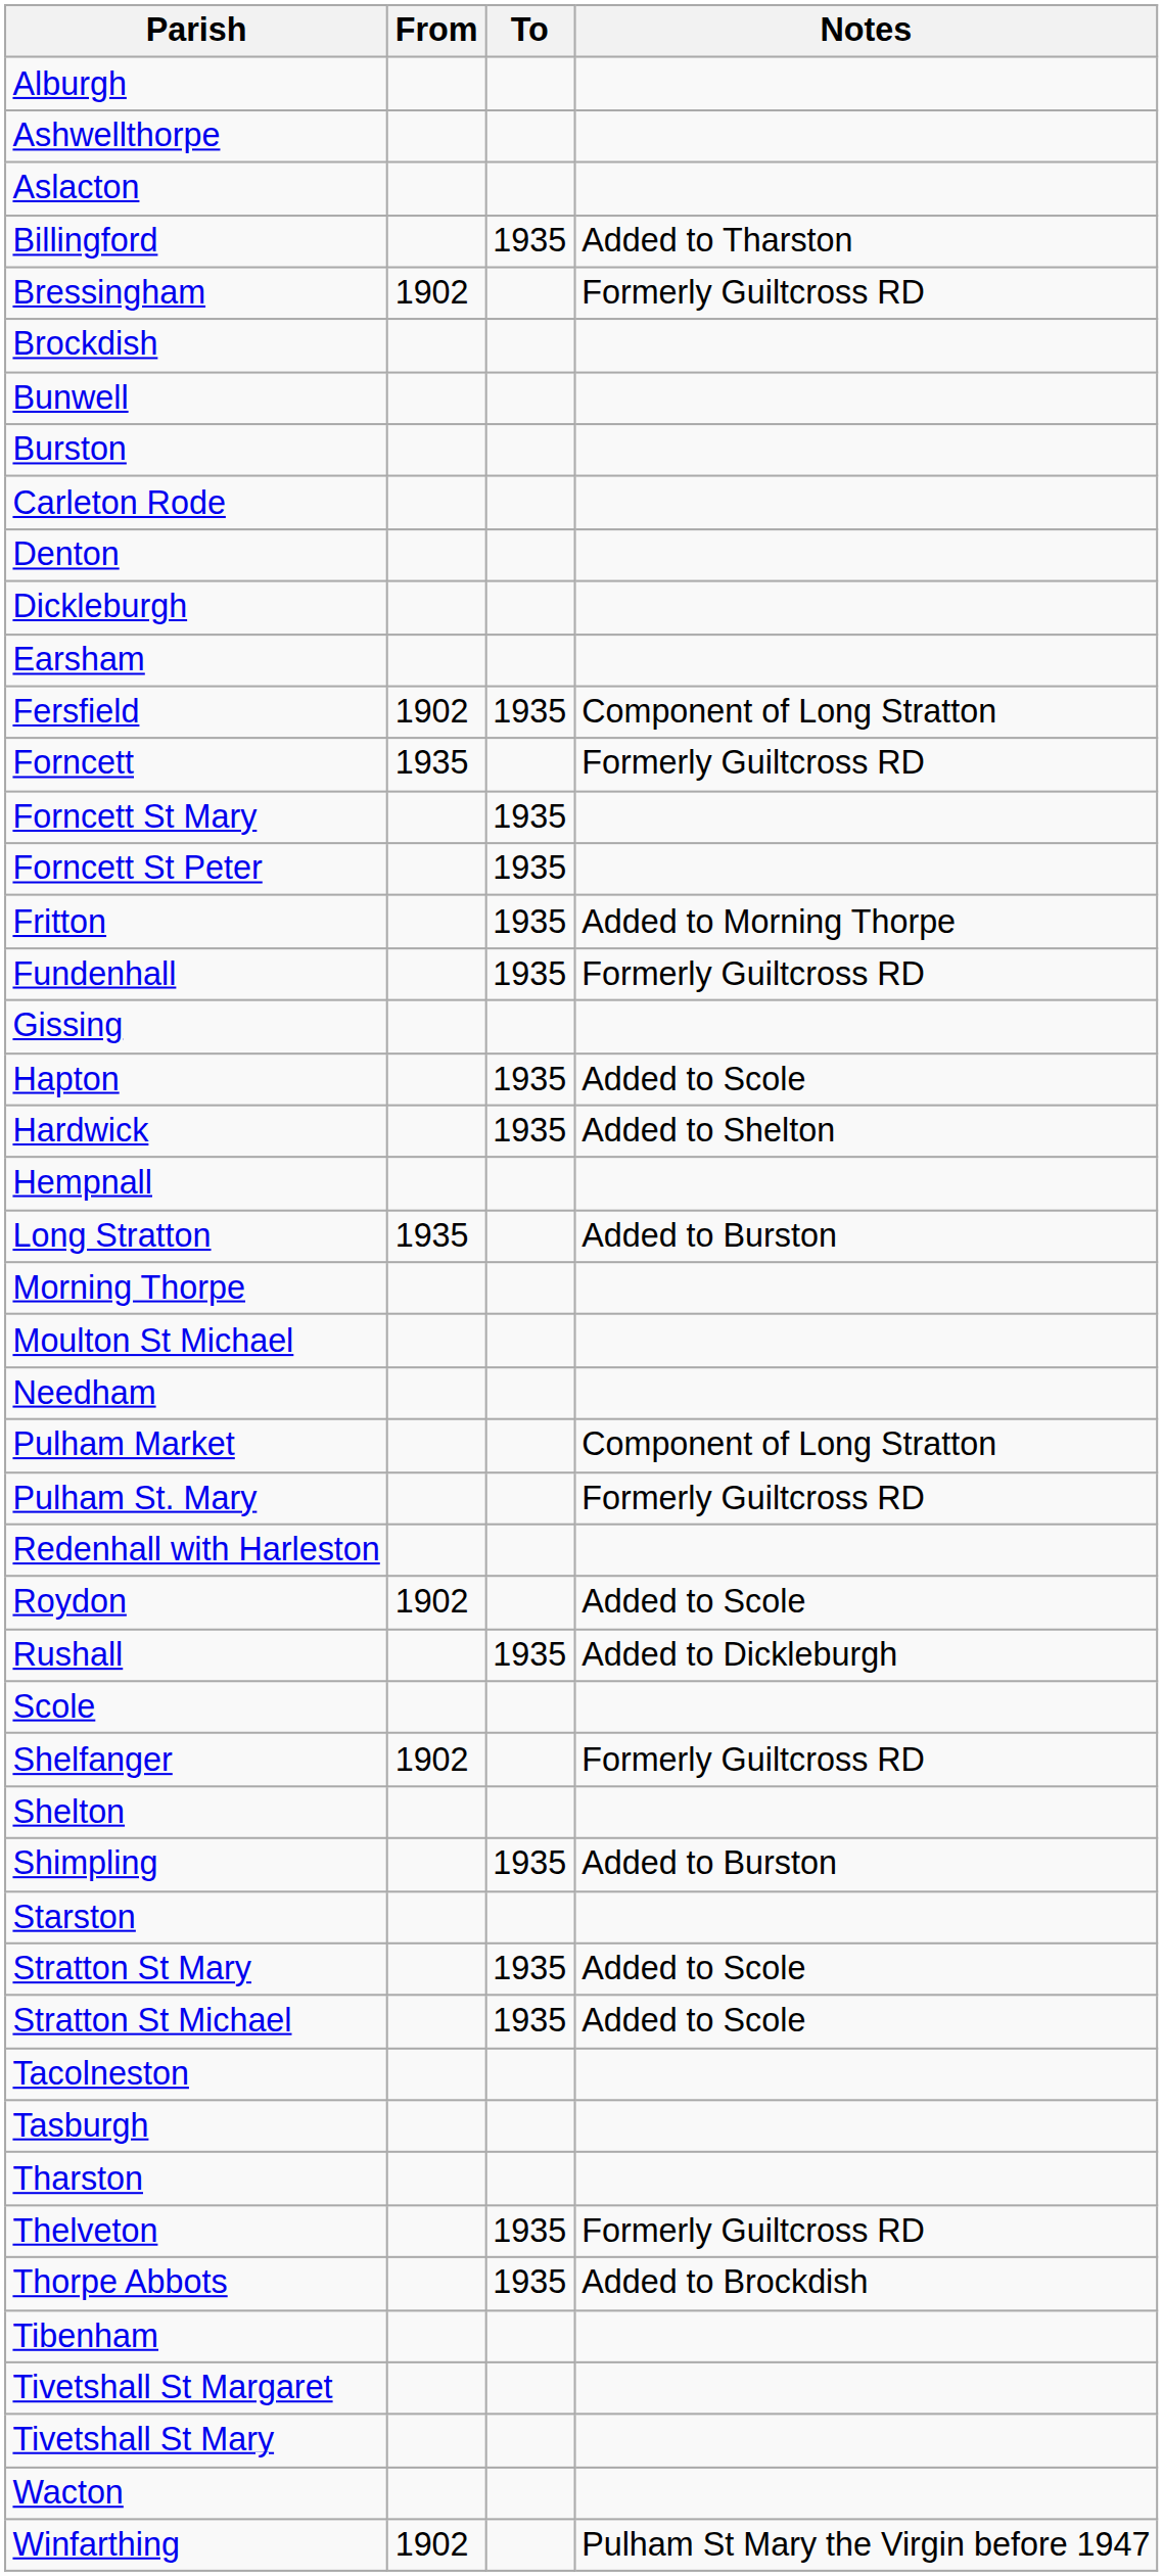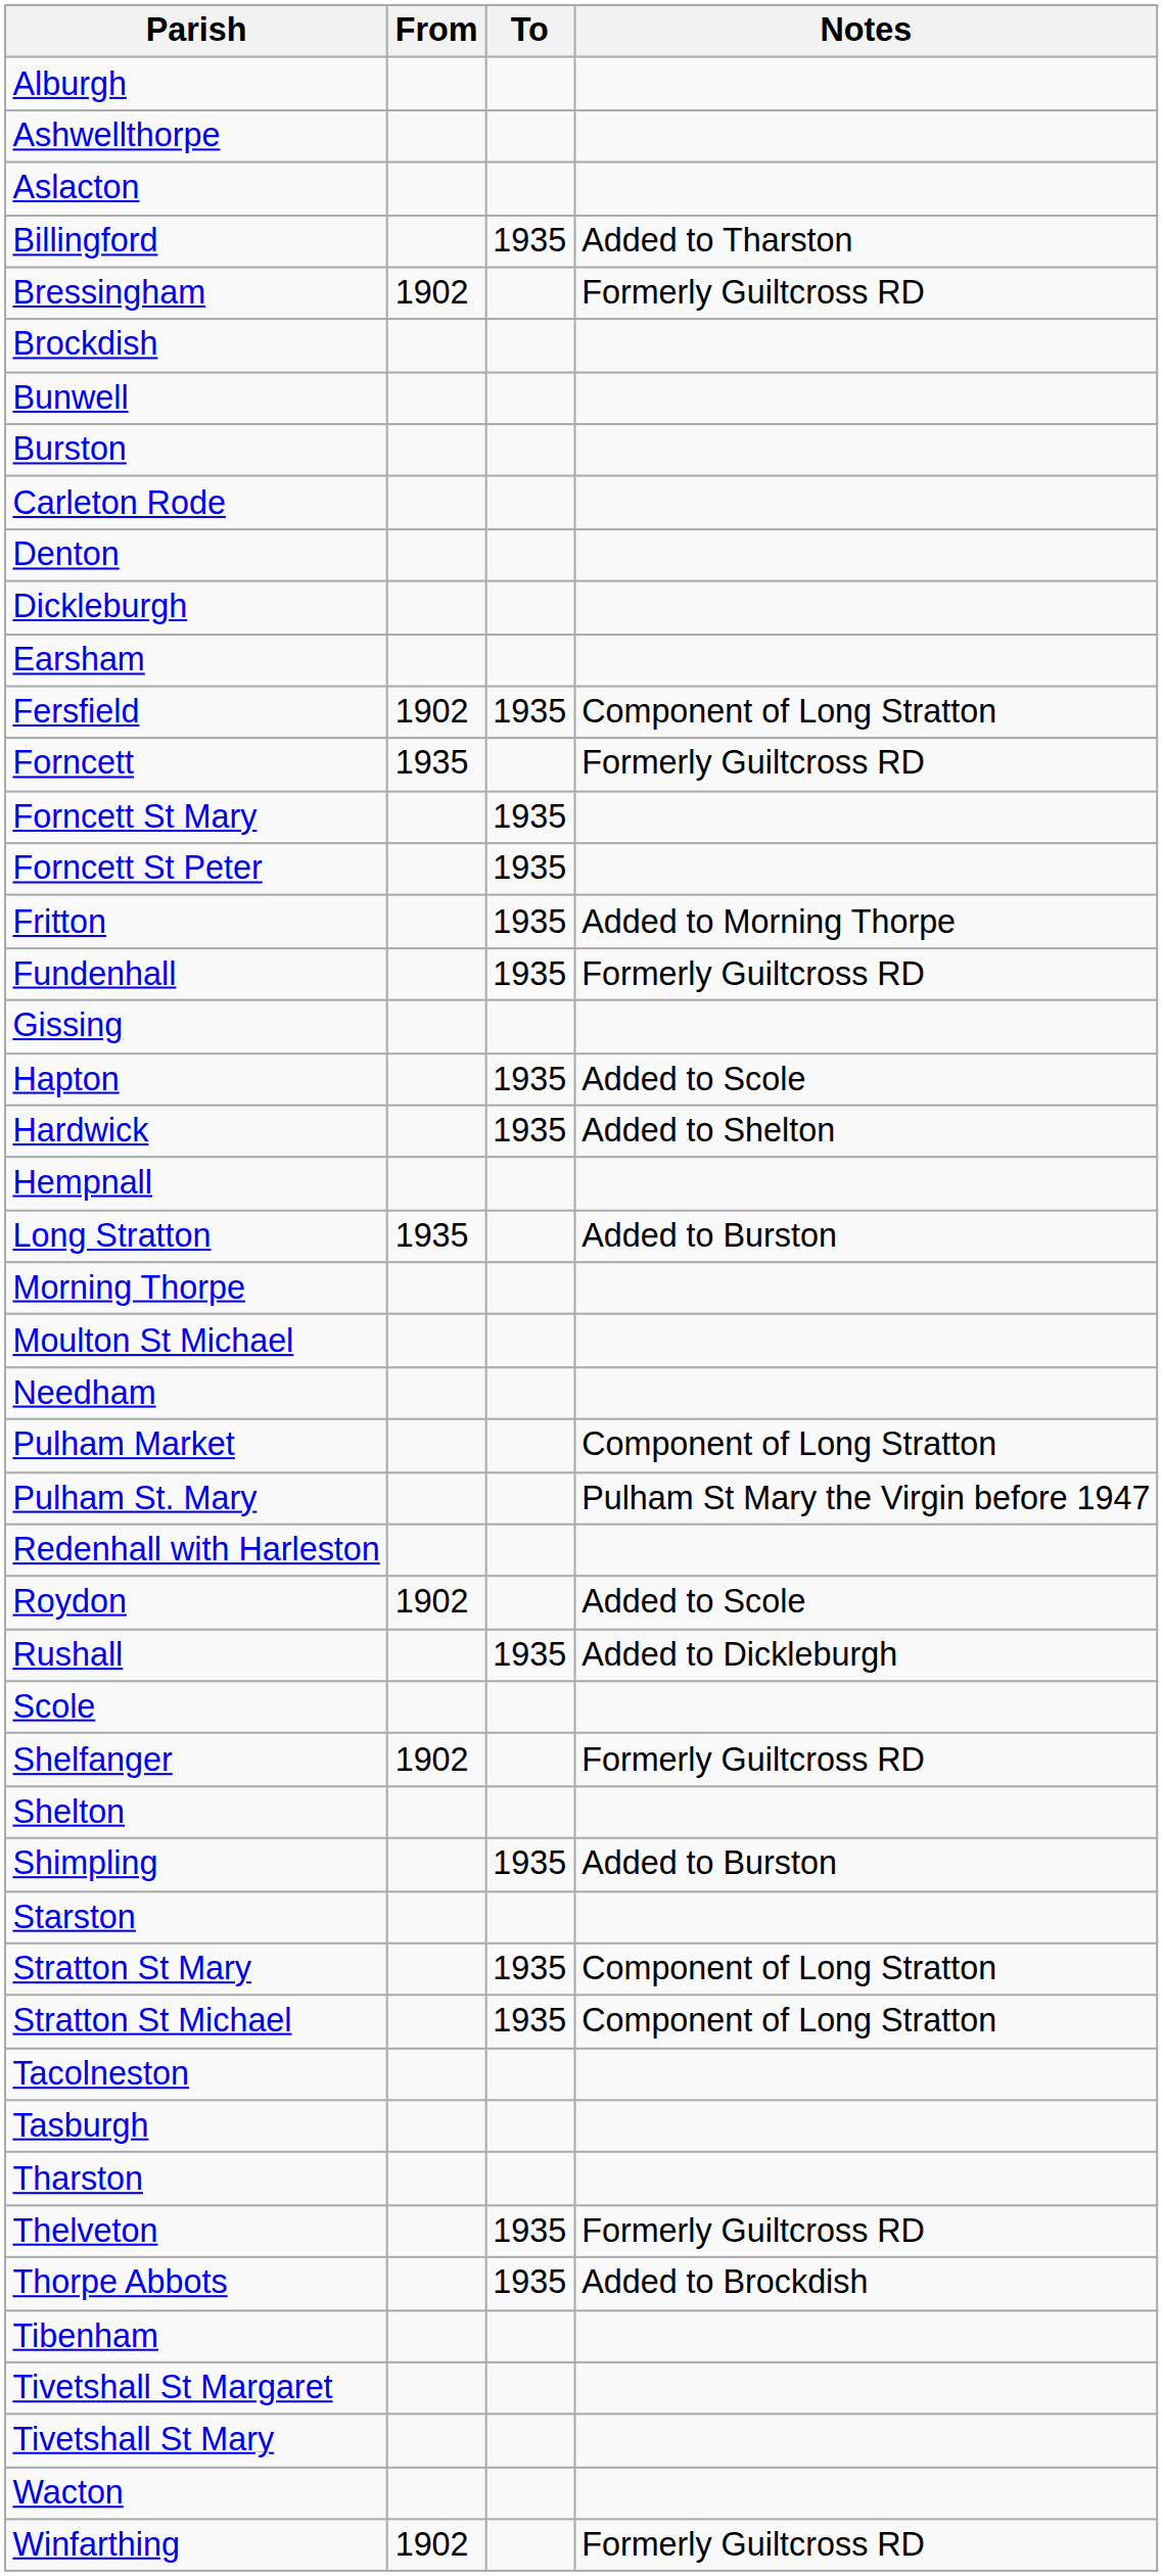 <table class="wikitable">
 <tr>
 <th>Parish</th>
 <th>From</th>
 <th>To</th>
 <th>Notes</th>
 </tr>
 <tr>
 <td><a href='#'>Alburgh</a></td>
 <td></td>
 <td></td>
 <td></td>
 </tr>
 <tr>
 <td><a href='#'>Ashwellthorpe</a></td>
 <td></td>
 <td></td>
 <td></td>
 </tr>
 <tr>
 <td><a href='#'>Aslacton</a></td>
 <td></td>
 <td></td>
 <td></td>
 </tr>
 <tr>
 <td><a href='#'>Billingford</a></td>
 <td></td>
 <td>1935</td>
 <td>Added to Tharston</td>
 </tr>
 <tr>
 <td><a href='#'>Bressingham</a></td>
 <td>1902</td>
 <td></td>
 <td>Formerly Guiltcross RD</td>
 </tr>
 <tr>
 <td><a href='#'>Brockdish</a></td>
 <td></td>
 <td></td>
 <td></td>
 </tr>
 <tr>
 <td><a href='#'>Bunwell</a></td>
 <td></td>
 <td></td>
 <td></td>
 </tr>
 <tr>
 <td><a href='#'>Burston</a></td>
 <td></td>
 <td></td>
 <td></td>
 </tr>
 <tr>
 <td><a href='#'>Carleton Rode</a></td>
 <td></td>
 <td></td>
 <td></td>
 </tr>
 <tr>
 <td><a href='#'>Denton</a></td>
 <td></td>
 <td></td>
 <td></td>
 </tr>
 <tr>
 <td><a href='#'>Dickleburgh</a></td>
 <td></td>
 <td></td>
 <td></td>
 </tr>
 <tr>
 <td><a href='#'>Earsham</a></td>
 <td></td>
 <td></td>
 <td></td>
 </tr>
 <tr>
 <td><a href='#'>Fersfield</a></td>
 <td>1902</td>
 <td>1935</td>
 <td>Component of Long Stratton</td>
 </tr>
 <tr>
 <td><a href='#'>Forncett</a></td>
 <td>1935</td>
 <td></td>
 <td>Formerly Guiltcross RD</td>
 </tr>
 <tr>
 <td><a href='#'>Forncett St Mary</a></td>
 <td></td>
 <td>1935</td>
 <td></td>
 </tr>
 <tr>
 <td><a href='#'>Forncett St Peter</a></td>
 <td></td>
 <td>1935</td>
 <td></td>
 </tr>
 <tr>
 <td><a href='#'>Fritton</a></td>
 <td></td>
 <td>1935</td>
 <td>Added to Morning Thorpe</td>
 </tr>
 <tr>
 <td><a href='#'>Fundenhall</a></td>
 <td></td>
 <td>1935</td>
 <td>Formerly Guiltcross RD</td>
 </tr>
 <tr>
 <td><a href='#'>Gissing</a></td>
 <td></td>
 <td></td>
 <td></td>
 </tr>
 <tr>
 <td><a href='#'>Hapton</a></td>
 <td></td>
 <td>1935</td>
 <td>Added to Scole</td>
 </tr>
 <tr>
 <td><a href='#'>Hardwick</a></td>
 <td></td>
 <td>1935</td>
 <td>Added to Shelton</td>
 </tr>
 <tr>
 <td><a href='#'>Hempnall</a></td>
 <td></td>
 <td></td>
 <td></td>
 </tr>
 <tr>
 <td><a href='#'>Long Stratton</a></td>
 <td>1935</td>
 <td></td>
 <td>Added to Burston</td>
 </tr>
 <tr>
 <td><a href='#'>Morning Thorpe</a></td>
 <td></td>
 <td></td>
 <td></td>
 </tr>
 <tr>
 <td><a href='#'>Moulton St Michael</a></td>
 <td></td>
 <td></td>
 <td></td>
 </tr>
 <tr>
 <td><a href='#'>Needham</a></td>
 <td></td>
 <td></td>
 <td></td>
 </tr>
 <tr>
 <td><a href='#'>Pulham Market</a></td>
 <td></td>
 <td></td>
 <td>Component of Long Stratton</td>
 </tr>
 <tr>
 <td><a href='#'>Pulham St. Mary</a></td>
 <td></td>
 <td></td>
-<td>Formerly Guiltcross RD</td>
+<td>Pulham St Mary the Virgin before 1947</td>
 </tr>
 <tr>
 <td><a href='#'>Redenhall with Harleston</a></td>
 <td></td>
 <td></td>
 <td></td>
 </tr>
 <tr>
 <td><a href='#'>Roydon</a></td>
 <td>1902</td>
 <td></td>
 <td>Added to Scole</td>
 </tr>
 <tr>
 <td><a href='#'>Rushall</a></td>
 <td></td>
 <td>1935</td>
 <td>Added to Dickleburgh</td>
 </tr>
 <tr>
 <td><a href='#'>Scole</a></td>
 <td></td>
 <td></td>
 <td></td>
 </tr>
 <tr>
 <td><a href='#'>Shelfanger</a></td>
 <td>1902</td>
 <td></td>
 <td>Formerly Guiltcross RD</td>
 </tr>
 <tr>
 <td><a href='#'>Shelton</a></td>
 <td></td>
 <td></td>
 <td></td>
 </tr>
 <tr>
 <td><a href='#'>Shimpling</a></td>
 <td></td>
 <td>1935</td>
 <td>Added to Burston</td>
 </tr>
 <tr>
 <td><a href='#'>Starston</a></td>
 <td></td>
 <td></td>
 <td></td>
 </tr>
 <tr>
 <td><a href='#'>Stratton St Mary</a></td>
 <td></td>
 <td>1935</td>
-<td>Added to Scole</td>
+<td>Component of Long Stratton</td>
 </tr>
 <tr>
 <td><a href='#'>Stratton St Michael</a></td>
 <td></td>
 <td>1935</td>
-<td>Added to Scole</td>
+<td>Component of Long Stratton</td>
 </tr>
 <tr>
 <td><a href='#'>Tacolneston</a></td>
 <td></td>
 <td></td>
 <td></td>
 </tr>
 <tr>
 <td><a href='#'>Tasburgh</a></td>
 <td></td>
 <td></td>
 <td></td>
 </tr>
 <tr>
 <td><a href='#'>Tharston</a></td>
 <td></td>
 <td></td>
 <td></td>
 </tr>
 <tr>
 <td><a href='#'>Thelveton</a></td>
 <td></td>
 <td>1935</td>
 <td>Formerly Guiltcross RD</td>
 </tr>
 <tr>
 <td><a href='#'>Thorpe Abbots</a></td>
 <td></td>
 <td>1935</td>
 <td>Added to Brockdish</td>
 </tr>
 <tr>
 <td><a href='#'>Tibenham</a></td>
 <td></td>
 <td></td>
 <td></td>
 </tr>
 <tr>
 <td><a href='#'>Tivetshall St Margaret</a></td>
 <td></td>
 <td></td>
 <td></td>
 </tr>
 <tr>
 <td><a href='#'>Tivetshall St Mary</a></td>
 <td></td>
 <td></td>
 <td></td>
 </tr>
 <tr>
 <td><a href='#'>Wacton</a></td>
 <td></td>
 <td></td>
 <td></td>
 </tr>
 <tr>
 <td><a href='#'>Winfarthing</a></td>
 <td>1902</td>
 <td></td>
-<td>Pulham St Mary the Virgin before 1947</td>
+<td>Formerly Guiltcross RD</td>
 </tr>
 </table>
